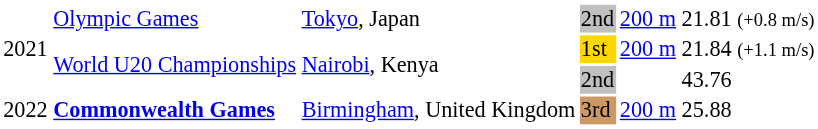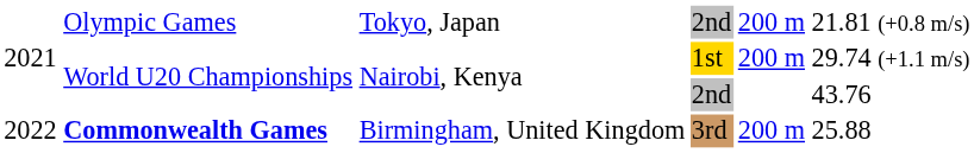 <table>
 <tr>
 <td rowspan=3>2021</td>
 <td><a href='#'>Olympic Games</a></td>
 <td><a href='#'>Tokyo</a>, Japan</td>
 <td bgcolor=silver>2nd</td>
 <td><a href='#'>200 m</a></td>
 <td>21.81</td>
 <td><small>(+0.8 m/s)</small> <strong></strong> <strong></strong></td>
 </tr>
 <tr>
 <td rowspan=2><a href='#'>World U20 Championships</a></td>
 <td rowspan=2><a href='#'>Nairobi</a>, Kenya</td>
 <td bgcolor=gold>1st</td>
 <td><a href='#'>200 m</a></td>
-<td>21.84</td>
+<td>29.74</td>
 <td><small>(+1.1 m/s)</small> </td>
 </tr>
 <tr>
 <td bgcolor=silver>2nd</td>
 <td><a href='#'></a></td>
 <td>43.76</td>
 <td> </td>
 </tr>
 <tr>
 <td>2022</td>
 <td><strong><a href='#'>Commonwealth Games</a></strong></td>
 <td><a href='#'>Birmingham</a>, United Kingdom</td>
 <td bgcolor=cc9966>3rd</td>
 <td><a href='#'>200 m</a></td>
 <td>25.88</td>
 <td></td>
 </tr>
 </table>
